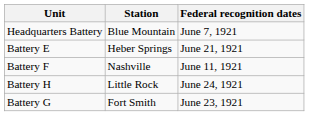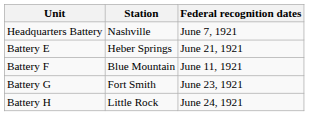 <table class="wikitable">
 <tr>
 <th>Unit</th>
 <th>Station</th>
 <th>Federal recognition dates</th>
 </tr>
 <tr>
 <td>Headquarters Battery</td>
-<td>Blue Mountain</td>
+<td>Nashville</td>
 <td>June 7, 1921</td>
 </tr>
 <tr>
 <td>Battery E</td>
 <td>Heber Springs</td>
 <td>June 21, 1921</td>
 </tr>
 <tr>
 <td>Battery F</td>
-<td>Nashville</td>
+<td>Blue Mountain</td>
 <td>June 11, 1921</td>
+</tr>
+<tr>
+<td>Battery G</td>
+<td>Fort Smith</td>
+<td>June 23, 1921</td>
 </tr>
 <tr>
 <td>Battery H</td>
 <td>Little Rock</td>
 <td>June 24, 1921</td>
 </tr>
-<tr>
-<td>Battery G</td>
-<td>Fort Smith</td>
-<td>June 23, 1921</td>
-</tr>
 </table>
